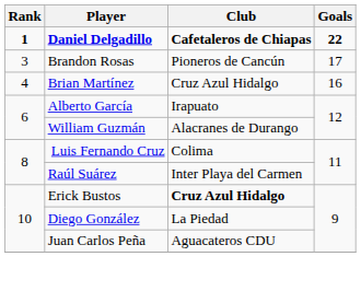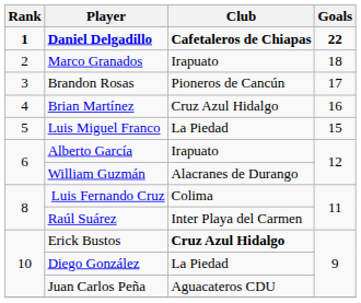 <table class="wikitable">
 <tr>
 <th>Rank</th>
 <th>Player</th>
 <th>Club</th>
 <th>Goals</th>
 </tr>
 <tr>
 <td align=center rowspan=1><strong>1</strong></td>
 <td> <strong><a href='#'>Daniel Delgadillo</a></strong></td>
 <td><strong>Cafetaleros de Chiapas</strong></td>
 <td align=center rowspan=1><strong>22</strong></td>
 </tr>
 <tr>
+<td align=center rowspan=1>2</td>
+<td> <a href='#'>Marco Granados</a></td>
+<td>Irapuato</td>
+<td align=center rowspan=1>18</td>
+</tr>
+<tr>
 <td align=center rowspan=1>3</td>
 <td> Brandon Rosas</td>
 <td>Pioneros de Cancún</td>
 <td align=center rowspan=1>17</td>
 </tr>
 <tr>
 <td align=center rowspan=1>4</td>
 <td> <a href='#'>Brian Martínez</a></td>
 <td>Cruz Azul Hidalgo</td>
 <td align=center rowspan=1>16</td>
+</tr>
+<tr>
+<td align=center rowspan=1>5</td>
+<td> <a href='#'>Luis Miguel Franco</a></td>
+<td>La Piedad</td>
+<td align=center rowspan=1>15</td>
 </tr>
 <tr>
 <td align=center rowspan=2>6</td>
 <td> <a href='#'>Alberto García</a></td>
 <td>Irapuato</td>
 <td align=center rowspan=2>12</td>
 </tr>
 <tr>
 <td> <a href='#'>William Guzmán</a></td>
 <td>Alacranes de Durango</td>
 </tr>
 <tr>
 <td align=center rowspan=2>8</td>
 <td> <a href='#'>Luis Fernando Cruz</a></td>
 <td>Colima</td>
 <td align=center rowspan=2>11</td>
 </tr>
 <tr>
 <td> <a href='#'>Raúl Suárez</a></td>
 <td>Inter Playa del Carmen</td>
 </tr>
 <tr>
 <td align=center rowspan=3>10</td>
 <td> Erick Bustos</td>
 <td><strong>Cruz Azul Hidalgo</strong></td>
 <td align=center rowspan=3>9</td>
 </tr>
 <tr>
 <td> <a href='#'>Diego González</a></td>
 <td>La Piedad</td>
 </tr>
 <tr>
 <td> Juan Carlos Peña</td>
 <td>Aguacateros CDU</td>
 </tr>
 <tr>
 </tr>
 </table>
